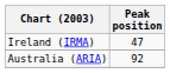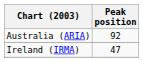 <table class="wikitable sortable">
 <tr>
 <th>Chart (2003)</th>
 <th>Peak<br>position</th>
 </tr>
 <tr>
-<td>Ireland (<a href='#'>IRMA</a>)</td>
-<td align="center">47</td>
+<td>Australia (<a href='#'>ARIA</a>)</td>
+<td align="center">92</td>
 </tr>
 <tr>
 </tr>
 <tr>
 </tr>
 <tr>
 </tr>
 <tr>
 </tr>
 <tr>
 </tr>
 <tr>
 </tr>
 <tr>
 </tr>
 <tr>
-<td>Australia (<a href='#'>ARIA</a>)</td>
-<td align="center">92</td>
+<td>Ireland (<a href='#'>IRMA</a>)</td>
+<td align="center">47</td>
 </tr>
 <tr>
 </tr>
 <tr>
 </tr>
 <tr>
 </tr>
 </table>
